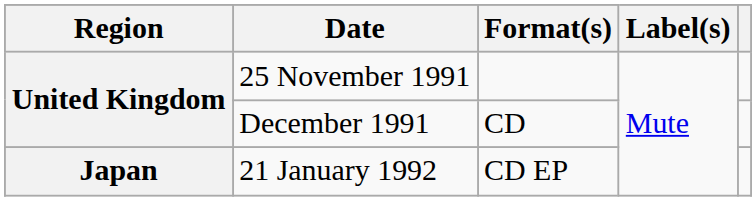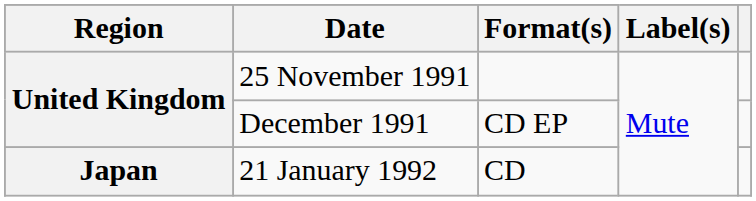 <table class="wikitable plainrowheaders">
 <tr>
 <th scope="col">Region</th>
 <th scope="col">Date</th>
 <th scope="col">Format(s)</th>
 <th scope="col">Label(s)</th>
 <th scope="col"></th>
 </tr>
 <tr>
 <th scope="row" rowspan="2">United Kingdom</th>
 <td>25 November 1991</td>
 <td></td>
 <td rowspan="3"><a href='#'>Mute</a></td>
 <td></td>
 </tr>
 <tr>
 <td>December 1991</td>
-<td>CD</td>
+<td>CD EP</td>
 <td></td>
 </tr>
 <tr>
 <th scope="row">Japan</th>
 <td>21 January 1992</td>
-<td>CD EP</td>
+<td>CD</td>
 <td></td>
 </tr>
 </table>
